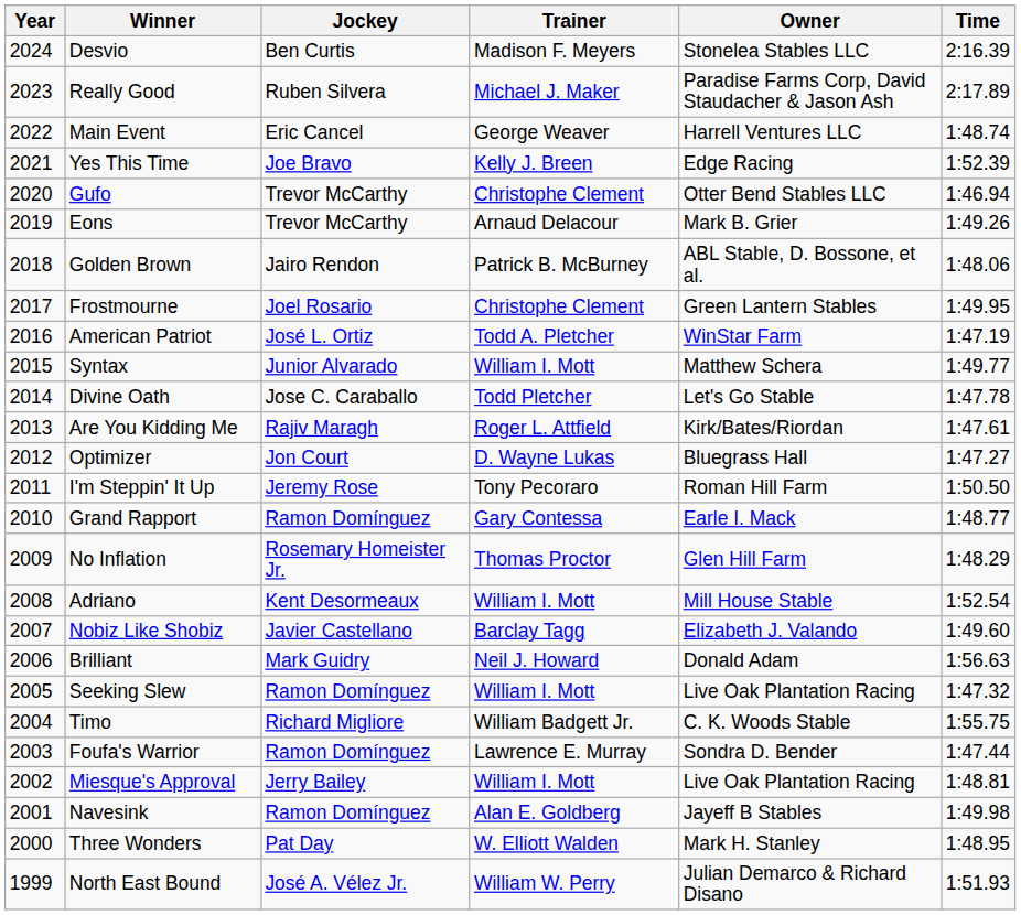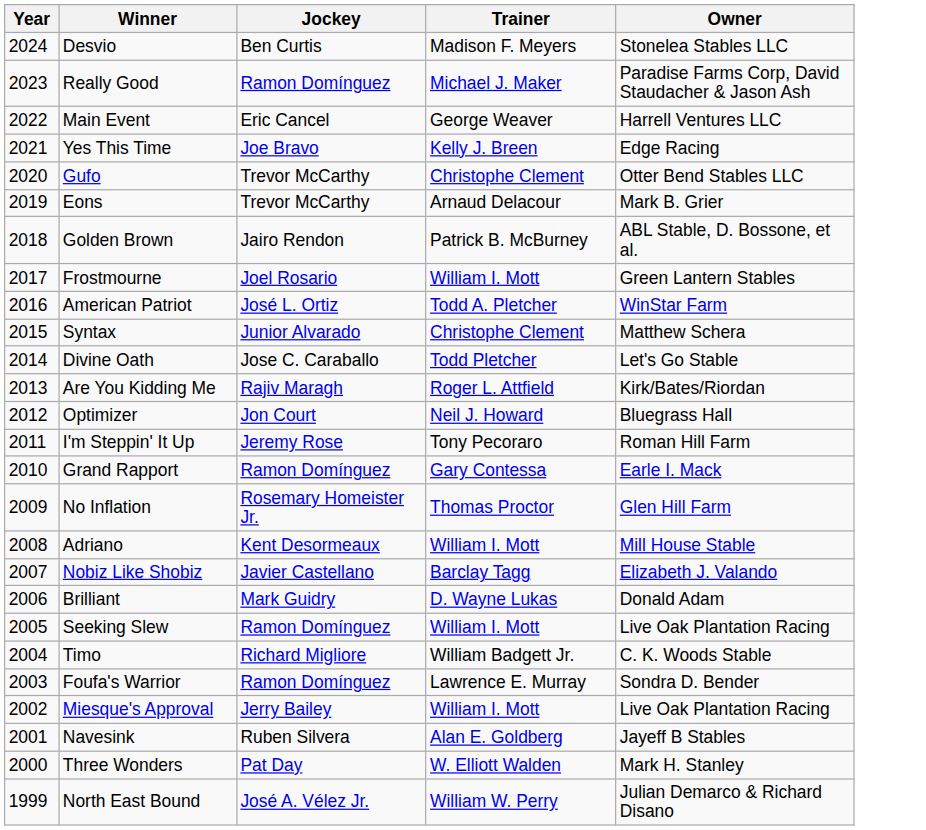 <table class="wikitable sortable" style="font-size:90%">
 <tr>
 <th style="width:38px">Year<br></th>
 <th style="width:140px">Winner<br></th>
 <th style="width:150px">Jockey<br></th>
 <th style="width:150px">Trainer<br></th>
 <th style="width:190px">Owner<br></th>
-<th>Time<br></th>
 </tr>
 <tr>
 <td>2024</td>
 <td>Desvio</td>
 <td>Ben Curtis</td>
 <td>Madison F. Meyers</td>
 <td>Stonelea Stables LLC</td>
-<td>2:16.39</td>
 </tr>
 <tr>
 <td>2023</td>
 <td>Really Good</td>
-<td>Ruben Silvera</td>
+<td><a href='#'>Ramon Domínguez</a></td>
 <td><a href='#'>Michael J. Maker</a></td>
 <td>Paradise Farms Corp, David Staudacher & Jason Ash</td>
-<td>2:17.89</td>
 </tr>
 <tr>
 <td>2022</td>
 <td>Main Event</td>
 <td>Eric Cancel</td>
 <td>George Weaver</td>
 <td>Harrell Ventures LLC</td>
-<td>1:48.74</td>
 </tr>
 <tr>
 <td>2021</td>
 <td>Yes This Time</td>
 <td><a href='#'>Joe Bravo</a></td>
 <td><a href='#'>Kelly J. Breen</a></td>
 <td>Edge Racing</td>
-<td>1:52.39</td>
 </tr>
 <tr>
 <td>2020</td>
 <td><a href='#'>Gufo</a></td>
 <td>Trevor McCarthy</td>
 <td><a href='#'>Christophe Clement</a></td>
 <td>Otter Bend Stables LLC</td>
-<td>1:46.94</td>
 </tr>
 <tr>
 <td>2019</td>
 <td>Eons</td>
 <td>Trevor McCarthy</td>
 <td>Arnaud Delacour</td>
 <td>Mark B. Grier</td>
-<td>1:49.26</td>
 </tr>
 <tr>
 <td>2018</td>
 <td>Golden Brown</td>
 <td>Jairo Rendon</td>
 <td>Patrick B. McBurney</td>
 <td>ABL Stable, D. Bossone, et al.</td>
-<td>1:48.06</td>
 </tr>
 <tr>
 <td>2017</td>
 <td>Frostmourne</td>
 <td><a href='#'>Joel Rosario</a></td>
-<td><a href='#'>Christophe Clement</a></td>
+<td><a href='#'>William I. Mott</a></td>
 <td>Green Lantern Stables</td>
-<td>1:49.95</td>
 </tr>
 <tr>
 <td>2016</td>
 <td>American Patriot</td>
 <td><a href='#'>José L. Ortiz</a></td>
 <td><a href='#'>Todd A. Pletcher</a></td>
 <td><a href='#'>WinStar Farm</a></td>
-<td>1:47.19</td>
 </tr>
 <tr>
 <td>2015</td>
 <td>Syntax</td>
 <td><a href='#'>Junior Alvarado</a></td>
-<td><a href='#'>William I. Mott</a></td>
+<td><a href='#'>Christophe Clement</a></td>
 <td>Matthew Schera</td>
-<td>1:49.77</td>
 </tr>
 <tr>
 <td>2014</td>
 <td>Divine Oath</td>
 <td>Jose C. Caraballo</td>
 <td><a href='#'>Todd Pletcher</a></td>
 <td>Let's Go Stable</td>
-<td>1:47.78</td>
 </tr>
 <tr>
 <td>2013</td>
 <td>Are You Kidding Me</td>
 <td><a href='#'>Rajiv Maragh</a></td>
 <td><a href='#'>Roger L. Attfield</a></td>
 <td>Kirk/Bates/Riordan</td>
-<td>1:47.61</td>
 </tr>
 <tr>
 <td>2012</td>
 <td>Optimizer</td>
 <td><a href='#'>Jon Court</a></td>
-<td><a href='#'>D. Wayne Lukas</a></td>
+<td><a href='#'>Neil J. Howard</a></td>
 <td>Bluegrass Hall</td>
-<td>1:47.27</td>
 </tr>
 <tr>
 <td>2011</td>
 <td>I'm Steppin' It Up</td>
 <td><a href='#'>Jeremy Rose</a></td>
 <td>Tony Pecoraro</td>
 <td>Roman Hill Farm</td>
-<td>1:50.50</td>
 </tr>
 <tr>
 <td>2010</td>
 <td>Grand Rapport</td>
 <td><a href='#'>Ramon Domínguez</a></td>
 <td><a href='#'>Gary Contessa</a></td>
 <td><a href='#'>Earle I. Mack</a></td>
-<td>1:48.77</td>
 </tr>
 <tr>
 <td>2009</td>
 <td>No Inflation</td>
 <td><a href='#'>Rosemary Homeister Jr.</a></td>
 <td><a href='#'>Thomas Proctor</a></td>
 <td><a href='#'>Glen Hill Farm</a></td>
-<td>1:48.29</td>
 </tr>
 <tr>
 <td>2008</td>
 <td>Adriano</td>
 <td><a href='#'>Kent Desormeaux</a></td>
 <td><a href='#'>William I. Mott</a></td>
 <td><a href='#'>Mill House Stable</a></td>
-<td>1:52.54</td>
 </tr>
 <tr>
 <td>2007</td>
 <td><a href='#'>Nobiz Like Shobiz</a></td>
 <td><a href='#'>Javier Castellano</a></td>
 <td><a href='#'>Barclay Tagg</a></td>
 <td><a href='#'>Elizabeth J. Valando</a></td>
-<td>1:49.60</td>
 </tr>
 <tr>
 <td>2006</td>
 <td>Brilliant</td>
 <td><a href='#'>Mark Guidry</a></td>
-<td><a href='#'>Neil J. Howard</a></td>
+<td><a href='#'>D. Wayne Lukas</a></td>
 <td>Donald Adam</td>
-<td>1:56.63</td>
 </tr>
 <tr>
 <td>2005</td>
 <td>Seeking Slew</td>
 <td><a href='#'>Ramon Domínguez</a></td>
 <td><a href='#'>William I. Mott</a></td>
 <td>Live Oak Plantation Racing</td>
-<td>1:47.32</td>
 </tr>
 <tr>
 <td>2004</td>
 <td>Timo</td>
 <td><a href='#'>Richard Migliore</a></td>
 <td>William Badgett Jr.</td>
 <td>C. K. Woods Stable</td>
-<td>1:55.75</td>
 </tr>
 <tr>
 <td>2003</td>
 <td>Foufa's Warrior</td>
 <td><a href='#'>Ramon Domínguez</a></td>
 <td>Lawrence E. Murray</td>
 <td>Sondra D. Bender</td>
-<td>1:47.44</td>
 </tr>
 <tr>
 <td>2002</td>
 <td><a href='#'>Miesque's Approval</a></td>
 <td><a href='#'>Jerry Bailey</a></td>
 <td><a href='#'>William I. Mott</a></td>
 <td>Live Oak Plantation Racing</td>
-<td>1:48.81</td>
 </tr>
 <tr>
 <td>2001</td>
 <td>Navesink</td>
-<td><a href='#'>Ramon Domínguez</a></td>
+<td>Ruben Silvera</td>
 <td><a href='#'>Alan E. Goldberg</a></td>
 <td>Jayeff B Stables</td>
-<td>1:49.98</td>
 </tr>
 <tr>
 <td>2000</td>
 <td>Three Wonders</td>
 <td><a href='#'>Pat Day</a></td>
 <td><a href='#'>W. Elliott Walden</a></td>
 <td>Mark H. Stanley</td>
-<td>1:48.95</td>
 </tr>
 <tr>
 <td>1999</td>
 <td>North East Bound</td>
 <td><a href='#'>José A. Vélez Jr.</a></td>
 <td><a href='#'>William W. Perry</a></td>
 <td>Julian Demarco & Richard Disano</td>
-<td>1:51.93</td>
 </tr>
 </table>
